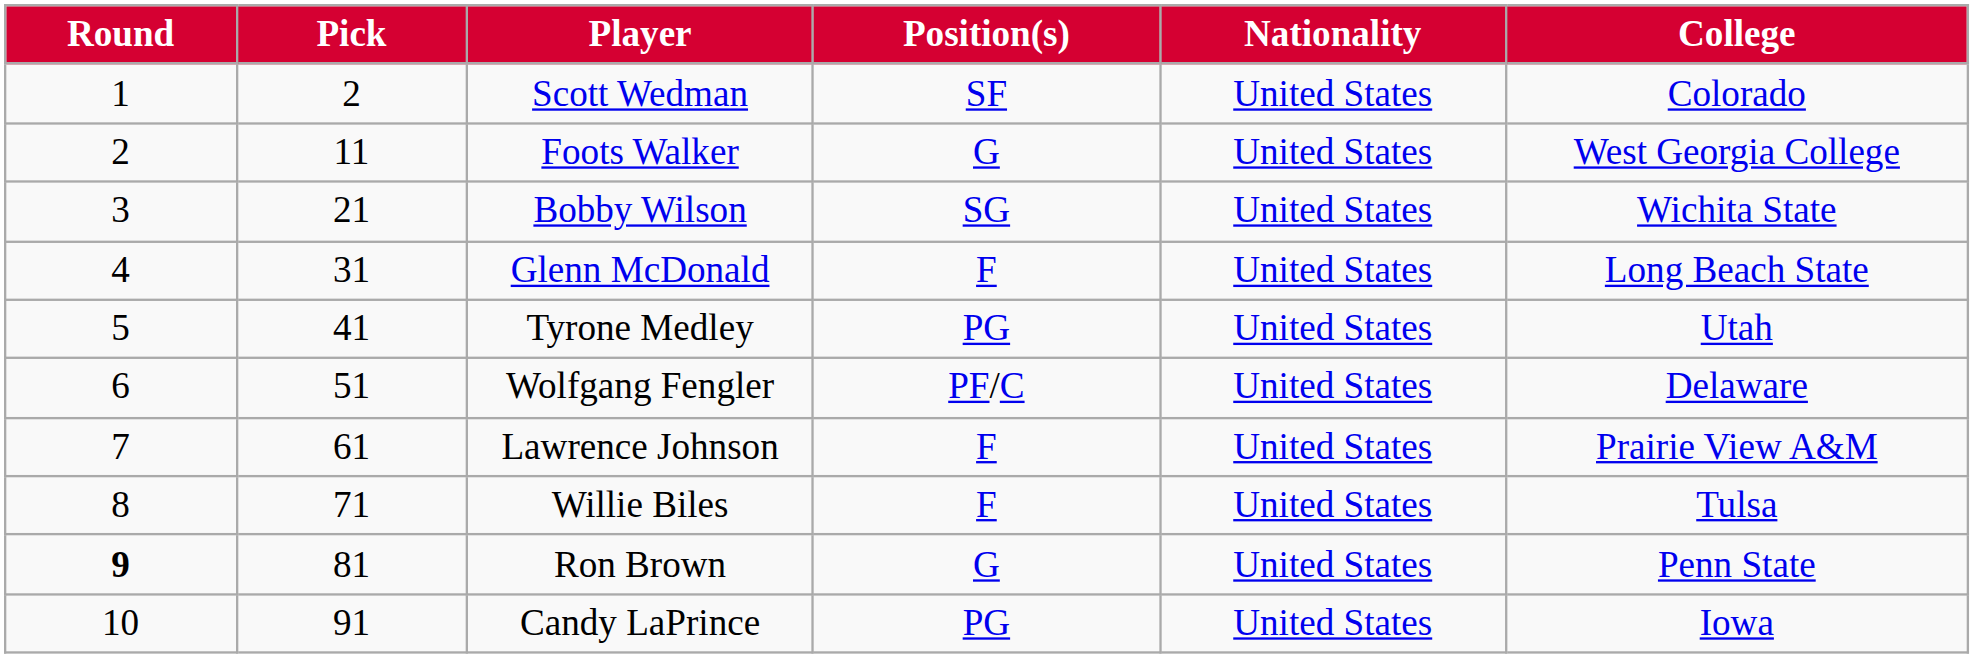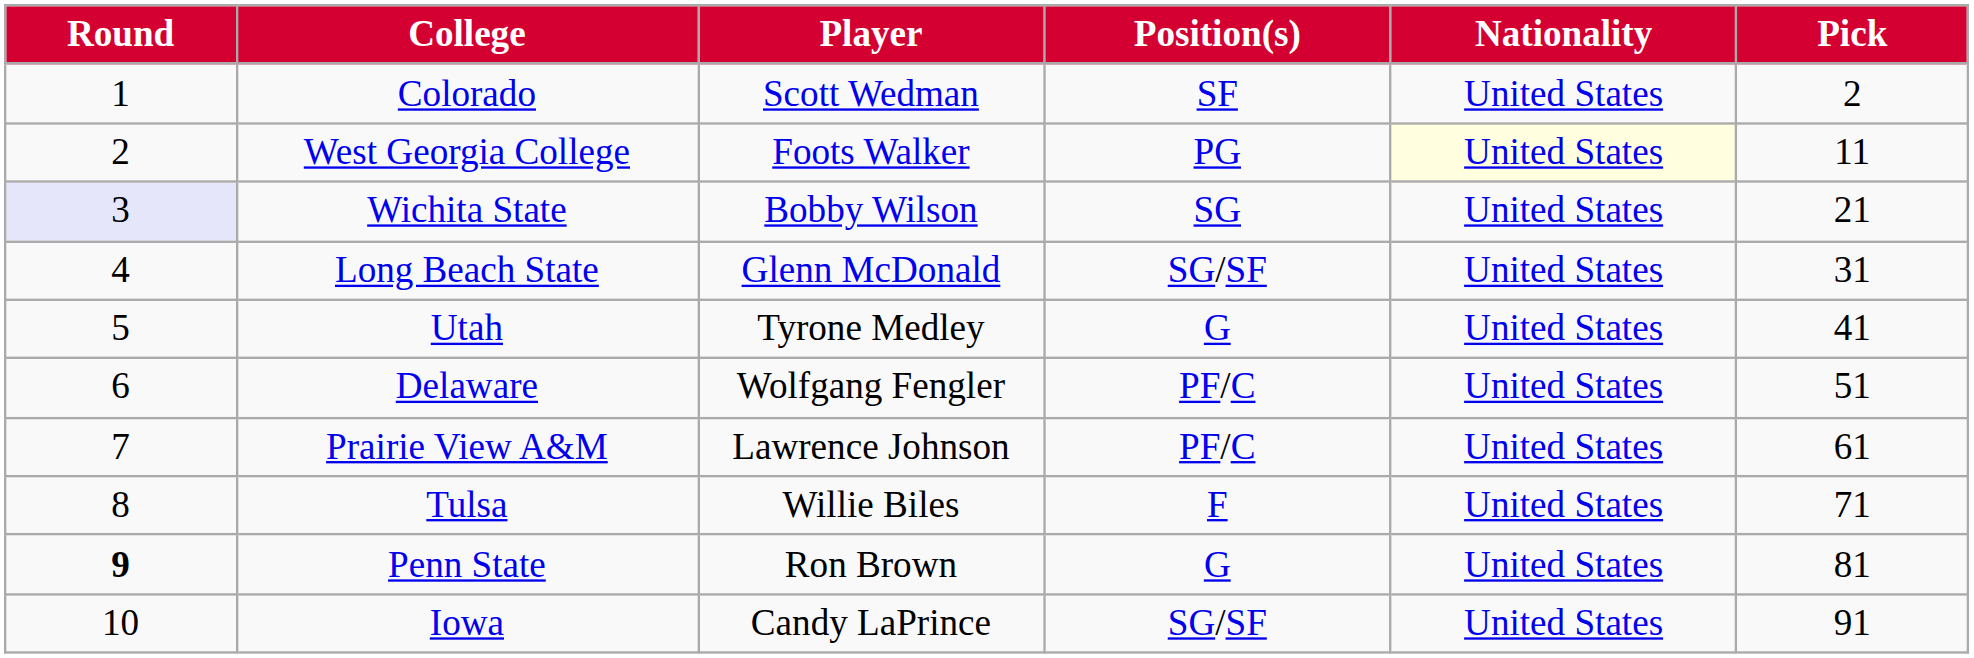 <table class="wikitable sortable sortable">
 <tr>
 <th style="background:#D50032; color:#FFFFFF" width="10%">Round</th>
-<th style="background:#D50032; color:#FFFFFF" width="10%">Pick</th>
+<th style="background:#D50032; color:#FFFFFF" width="20%">College</th>
 <th style="background:#D50032; color:#FFFFFF" width="15%">Player</th>
 <th style="background:#D50032; color:#FFFFFF" width="15%">Position(s)</th>
 <th style="background:#D50032; color:#FFFFFF" width="15%">Nationality</th>
-<th style="background:#D50032; color:#FFFFFF" width="20%">College</th>
+<th style="background:#D50032; color:#FFFFFF" width="10%">Pick</th>
 </tr>
 <tr style="text-align: center">
 <td>1</td>
-<td>2</td>
+<td><a href='#'>Colorado</a></td>
 <td><a href='#'>Scott Wedman</a></td>
 <td><a href='#'>SF</a></td>
 <td> <a href='#'>United States</a></td>
-<td><a href='#'>Colorado</a></td>
+<td>2</td>
 </tr>
 <tr style="text-align: center">
 <td>2</td>
+<td><a href='#'>West Georgia College</a></td>
+<td><a href='#'>Foots Walker</a></td>
+<td><a href='#'>PG</a></td>
+<td style="background: lightyellow;"> <a href='#'>United States</a></td>
 <td>11</td>
-<td><a href='#'>Foots Walker</a></td>
-<td><a href='#'>G</a></td>
-<td> <a href='#'>United States</a></td>
-<td><a href='#'>West Georgia College</a></td>
 </tr>
 <tr style="text-align: center">
-<td>3</td>
-<td>21</td>
+<td style="background: lavender;">3</td>
+<td><a href='#'>Wichita State</a></td>
 <td><a href='#'>Bobby Wilson</a></td>
 <td><a href='#'>SG</a></td>
 <td> <a href='#'>United States</a></td>
-<td><a href='#'>Wichita State</a></td>
+<td>21</td>
 </tr>
 <tr style="text-align: center">
 <td>4</td>
+<td><a href='#'>Long Beach State</a></td>
+<td><a href='#'>Glenn McDonald</a></td>
+<td><a href='#'>SG</a>/<a href='#'>SF</a></td>
+<td> <a href='#'>United States</a></td>
 <td>31</td>
-<td><a href='#'>Glenn McDonald</a></td>
-<td><a href='#'>F</a></td>
-<td> <a href='#'>United States</a></td>
-<td><a href='#'>Long Beach State</a></td>
 </tr>
 <tr style="text-align: center">
 <td>5</td>
+<td><a href='#'>Utah</a></td>
+<td>Tyrone Medley</td>
+<td><a href='#'>G</a></td>
+<td> <a href='#'>United States</a></td>
 <td>41</td>
-<td>Tyrone Medley</td>
-<td><a href='#'>PG</a></td>
-<td> <a href='#'>United States</a></td>
-<td><a href='#'>Utah</a></td>
 </tr>
 <tr style="text-align: center">
 <td>6</td>
-<td>51</td>
+<td><a href='#'>Delaware</a></td>
 <td>Wolfgang Fengler</td>
 <td><a href='#'>PF</a>/<a href='#'>C</a></td>
 <td> <a href='#'>United States</a></td>
-<td><a href='#'>Delaware</a></td>
+<td>51</td>
 </tr>
 <tr style="text-align: center">
 <td>7</td>
+<td><a href='#'>Prairie View A&M</a></td>
+<td>Lawrence Johnson</td>
+<td><a href='#'>PF</a>/<a href='#'>C</a></td>
+<td> <a href='#'>United States</a></td>
 <td>61</td>
-<td>Lawrence Johnson</td>
-<td><a href='#'>F</a></td>
-<td> <a href='#'>United States</a></td>
-<td><a href='#'>Prairie View A&M</a></td>
 </tr>
 <tr style="text-align: center">
 <td>8</td>
-<td>71</td>
+<td><a href='#'>Tulsa</a></td>
 <td>Willie Biles</td>
 <td><a href='#'>F</a></td>
 <td> <a href='#'>United States</a></td>
-<td><a href='#'>Tulsa</a></td>
+<td>71</td>
 </tr>
 <tr style="text-align: center">
 <td><strong>9</strong></td>
-<td>81</td>
+<td><a href='#'>Penn State</a></td>
 <td>Ron Brown</td>
 <td><a href='#'>G</a></td>
 <td> <a href='#'>United States</a></td>
-<td><a href='#'>Penn State</a></td>
+<td>81</td>
 </tr>
 <tr style="text-align: center">
 <td>10</td>
+<td><a href='#'>Iowa</a></td>
+<td>Candy LaPrince</td>
+<td><a href='#'>SG</a>/<a href='#'>SF</a></td>
+<td> <a href='#'>United States</a></td>
 <td>91</td>
-<td>Candy LaPrince</td>
-<td><a href='#'>PG</a></td>
-<td> <a href='#'>United States</a></td>
-<td><a href='#'>Iowa</a></td>
 </tr>
 </table>
